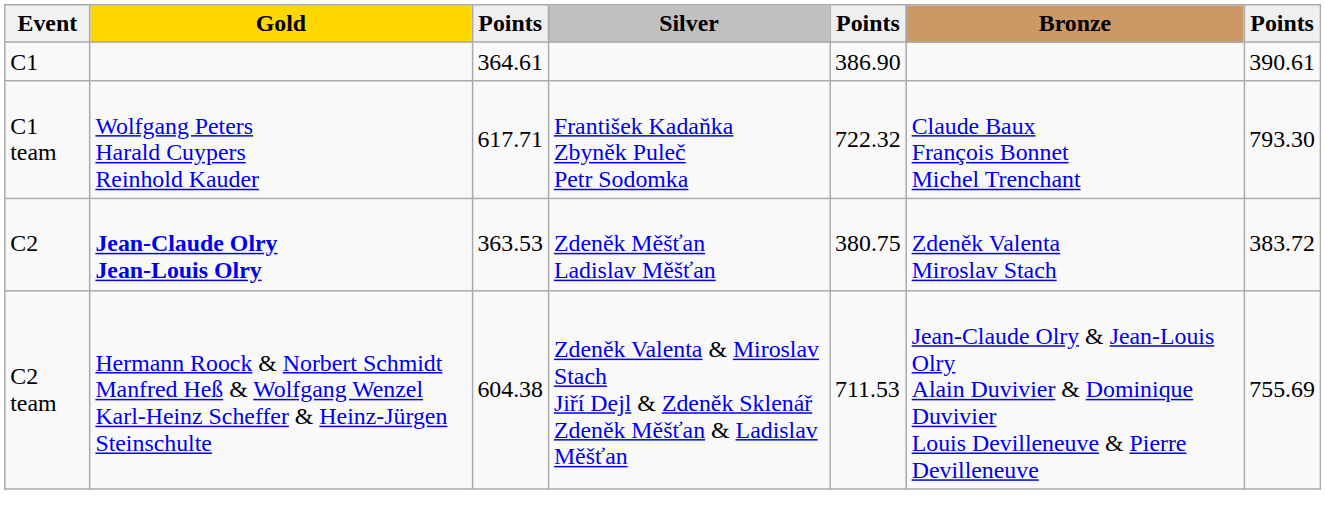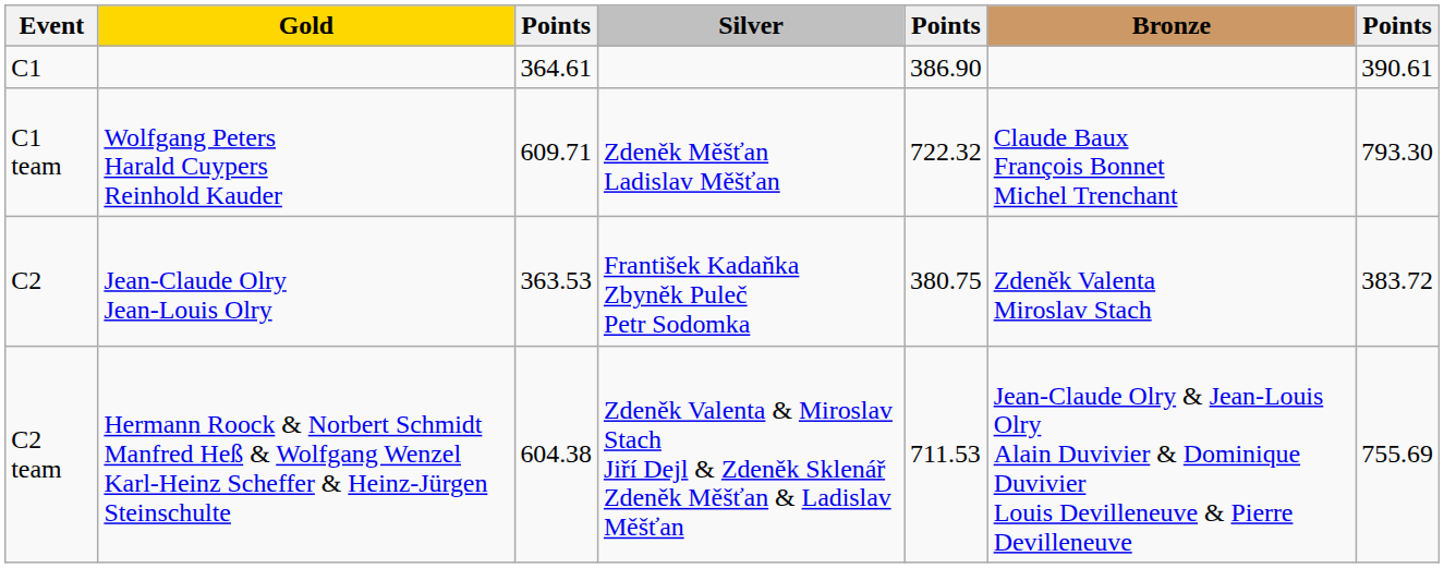 <table class="wikitable" width=100%>
 <tr>
 <th>Event</th>
 <td align=center bgcolor="gold"><strong>Gold</strong></td>
 <td align=center bgcolor="EFEFEF"><strong>Points</strong></td>
 <td align=center bgcolor="silver"><strong>Silver</strong></td>
 <td align=center bgcolor="EFEFEF"><strong>Points</strong></td>
 <td align=center bgcolor="CC9966"><strong>Bronze</strong></td>
 <td align=center bgcolor="EFEFEF"><strong>Points</strong></td>
 </tr>
 <tr>
 <td>C1</td>
 <td></td>
 <td>364.61</td>
 <td></td>
 <td>386.90</td>
 <td></td>
 <td>390.61</td>
 </tr>
 <tr>
 <td>C1 team</td>
 <td><br><a href='#'>Wolfgang Peters</a><br><a href='#'>Harald Cuypers</a><br><a href='#'>Reinhold Kauder</a></td>
-<td>617.71</td>
-<td><br><a href='#'>František Kadaňka</a><br><a href='#'>Zbyněk Puleč</a><br><a href='#'>Petr Sodomka</a></td>
+<td>609.71</td>
+<td><br><a href='#'>Zdeněk Měšťan</a><br><a href='#'>Ladislav Měšťan</a></td>
 <td>722.32</td>
 <td><br><a href='#'>Claude Baux</a><br><a href='#'>François Bonnet</a><br><a href='#'>Michel Trenchant</a></td>
 <td>793.30</td>
 </tr>
 <tr>
 <td>C2</td>
-<td><strong><br><a href='#'>Jean-Claude Olry</a><br><a href='#'>Jean-Louis Olry</a></strong></td>
+<td><br><a href='#'>Jean-Claude Olry</a><br><a href='#'>Jean-Louis Olry</a></td>
 <td>363.53</td>
-<td><br><a href='#'>Zdeněk Měšťan</a><br><a href='#'>Ladislav Měšťan</a></td>
+<td><br><a href='#'>František Kadaňka</a><br><a href='#'>Zbyněk Puleč</a><br><a href='#'>Petr Sodomka</a></td>
 <td>380.75</td>
 <td><br><a href='#'>Zdeněk Valenta</a><br><a href='#'>Miroslav Stach</a></td>
 <td>383.72</td>
 </tr>
 <tr>
 <td>C2 team</td>
 <td><br><a href='#'>Hermann Roock</a> & <a href='#'>Norbert Schmidt</a><br><a href='#'>Manfred Heß</a> & <a href='#'>Wolfgang Wenzel</a><br><a href='#'>Karl-Heinz Scheffer</a> & <a href='#'>Heinz-Jürgen Steinschulte</a></td>
 <td>604.38</td>
 <td><br><a href='#'>Zdeněk Valenta</a> & <a href='#'>Miroslav Stach</a><br><a href='#'>Jiří Dejl</a> & <a href='#'>Zdeněk Sklenář</a><br><a href='#'>Zdeněk Měšťan</a> & <a href='#'>Ladislav Měšťan</a></td>
 <td>711.53</td>
 <td><br><a href='#'>Jean-Claude Olry</a> & <a href='#'>Jean-Louis Olry</a><br><a href='#'>Alain Duvivier</a> & <a href='#'>Dominique Duvivier</a><br><a href='#'>Louis Devilleneuve</a> & <a href='#'>Pierre Devilleneuve</a></td>
 <td>755.69</td>
 </tr>
 </table>
